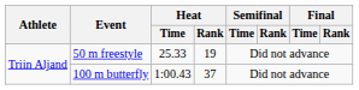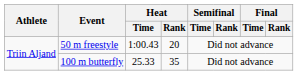 <table class=wikitable style="font-size:90%">
 <tr>
 <th rowspan=2>Athlete</th>
 <th rowspan=2>Event</th>
 <th colspan="2">Heat</th>
 <th colspan="2">Semifinal</th>
 <th colspan="2">Final</th>
 </tr>
 <tr style="font-size:95%">
 <th>Time</th>
 <th>Rank</th>
 <th>Time</th>
 <th>Rank</th>
 <th>Time</th>
 <th>Rank</th>
 </tr>
 <tr align=center>
 <td align=left rowspan=2><a href='#'>Triin Aljand</a></td>
 <td align=left><a href='#'>50 m freestyle</a></td>
-<td>25.33</td>
-<td>19</td>
+<td>1:00.43</td>
+<td>20</td>
 <td colspan=4>Did not advance</td>
 </tr>
 <tr align=center>
 <td align=left><a href='#'>100 m butterfly</a></td>
-<td>1:00.43</td>
-<td>37</td>
+<td>25.33</td>
+<td>35</td>
 <td colspan=4>Did not advance</td>
 </tr>
 </table>
